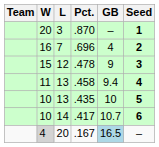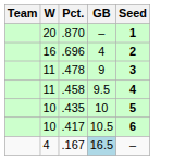 <table class=wikitable>
 <tr>
 <th>Team</th>
 <th>W</th>
-<th>L</th>
 <th>Pct.</th>
 <th>GB</th>
 <th>Seed</th>
 </tr>
 <tr bgcolor=#ccffcc>
 <td></td>
 <td>20</td>
-<td>3</td>
 <td>.870</td>
 <td style="text-align:center;">–</td>
 <td style="text-align:center;"><strong>1</strong></td>
 </tr>
 <tr bgcolor=#ccffcc>
 <td></td>
 <td>16</td>
-<td>7</td>
 <td>.696</td>
 <td style="text-align:center;">4</td>
 <td style="text-align:center;"><strong>2</strong></td>
 </tr>
 <tr bgcolor=#ccffcc>
 <td></td>
-<td>15</td>
-<td>12</td>
+<td>11</td>
 <td>.478</td>
 <td style="text-align:center;">9</td>
 <td style="text-align:center;"><strong>3</strong></td>
 </tr>
 <tr bgcolor=#ccffcc>
 <td></td>
 <td>11</td>
-<td>13</td>
 <td>.458</td>
-<td style="text-align:center;">9.4</td>
+<td style="text-align:center;">9.5</td>
 <td style="text-align:center;"><strong>4</strong></td>
 </tr>
 <tr bgcolor=#ccffcc>
 <td></td>
 <td>10</td>
-<td>13</td>
 <td>.435</td>
 <td style="text-align:center;">10</td>
 <td style="text-align:center;"><strong>5</strong></td>
 </tr>
 <tr bgcolor=#ccffcc>
 <td></td>
 <td>10</td>
-<td>14</td>
 <td>.417</td>
-<td style="text-align:center;">10.7</td>
+<td style="text-align:center;">10.5</td>
 <td style="text-align:center;"><strong>6</strong></td>
 </tr>
 <tr>
 <td></td>
-<td style="background: lightgrey;">4</td>
-<td>20</td>
+<td>4</td>
 <td>.167</td>
 <td style="background: lightblue; text-align:center;">16.5</td>
 <td style="text-align:center;">–</td>
 </tr>
 </table>
